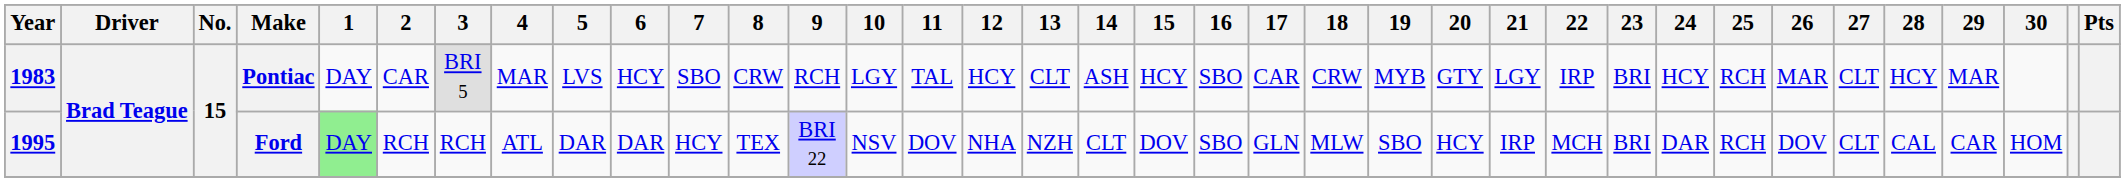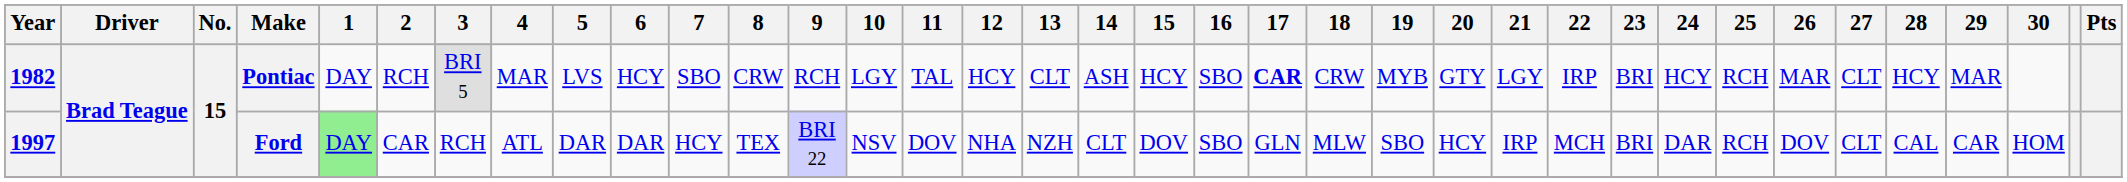 <table class="wikitable" style="text-align:center; font-size:75%">
 <tr>
 <th>Year</th>
 <th>Driver</th>
 <th>No.</th>
 <th>Make</th>
 <th>1</th>
 <th>2</th>
 <th>3</th>
 <th>4</th>
 <th>5</th>
 <th>6</th>
 <th>7</th>
 <th>8</th>
 <th>9</th>
 <th>10</th>
 <th>11</th>
 <th>12</th>
 <th>13</th>
 <th>14</th>
 <th>15</th>
 <th>16</th>
 <th>17</th>
 <th>18</th>
 <th>19</th>
 <th>20</th>
 <th>21</th>
 <th>22</th>
 <th>23</th>
 <th>24</th>
 <th>25</th>
 <th>26</th>
 <th>27</th>
 <th>28</th>
 <th>29</th>
 <th>30</th>
 <th></th>
 <th>Pts</th>
 </tr>
 <tr>
-<th><a href='#'>1983</a></th>
+<th><a href='#'>1982</a></th>
 <th rowspan=2><a href='#'>Brad Teague</a></th>
 <th rowspan=2>15</th>
 <th><a href='#'>Pontiac</a></th>
 <td><a href='#'>DAY</a></td>
-<td><a href='#'>CAR</a></td>
+<td><a href='#'>RCH</a></td>
 <td style="background:#DFDFDF;"><a href='#'>BRI</a><br><small>5</small></td>
 <td><a href='#'>MAR</a></td>
 <td><a href='#'>LVS</a></td>
 <td><a href='#'>HCY</a></td>
 <td><a href='#'>SBO</a></td>
 <td><a href='#'>CRW</a></td>
 <td><a href='#'>RCH</a></td>
 <td><a href='#'>LGY</a></td>
 <td><a href='#'>TAL</a></td>
 <td><a href='#'>HCY</a></td>
 <td><a href='#'>CLT</a></td>
 <td><a href='#'>ASH</a></td>
 <td><a href='#'>HCY</a></td>
 <td><a href='#'>SBO</a></td>
-<td><a href='#'>CAR</a></td>
+<td><strong><a href='#'>CAR</a></strong></td>
 <td><a href='#'>CRW</a></td>
 <td><a href='#'>MYB</a></td>
 <td><a href='#'>GTY</a></td>
 <td><a href='#'>LGY</a></td>
 <td><a href='#'>IRP</a></td>
 <td><a href='#'>BRI</a></td>
 <td><a href='#'>HCY</a></td>
 <td><a href='#'>RCH</a></td>
 <td><a href='#'>MAR</a></td>
 <td><a href='#'>CLT</a></td>
 <td><a href='#'>HCY</a></td>
 <td><a href='#'>MAR</a></td>
 <td></td>
 <th></th>
 <th></th>
 </tr>
 <tr>
-<th><a href='#'>1995</a></th>
+<th><a href='#'>1997</a></th>
 <th><a href='#'>Ford</a></th>
 <td style="background: lightgreen;"><a href='#'>DAY</a></td>
-<td><a href='#'>RCH</a></td>
+<td><a href='#'>CAR</a></td>
 <td><a href='#'>RCH</a></td>
 <td><a href='#'>ATL</a></td>
 <td><a href='#'>DAR</a></td>
 <td><a href='#'>DAR</a></td>
 <td><a href='#'>HCY</a></td>
 <td><a href='#'>TEX</a></td>
 <td style="background:#CFCFFF;"><a href='#'>BRI</a><br><small>22</small></td>
 <td><a href='#'>NSV</a></td>
 <td><a href='#'>DOV</a></td>
 <td><a href='#'>NHA</a></td>
 <td><a href='#'>NZH</a></td>
 <td><a href='#'>CLT</a></td>
 <td><a href='#'>DOV</a></td>
 <td><a href='#'>SBO</a></td>
 <td><a href='#'>GLN</a></td>
 <td><a href='#'>MLW</a></td>
 <td><a href='#'>SBO</a></td>
 <td><a href='#'>HCY</a></td>
 <td><a href='#'>IRP</a></td>
 <td><a href='#'>MCH</a></td>
 <td><a href='#'>BRI</a></td>
 <td><a href='#'>DAR</a></td>
 <td><a href='#'>RCH</a></td>
 <td><a href='#'>DOV</a></td>
 <td><a href='#'>CLT</a></td>
 <td><a href='#'>CAL</a></td>
 <td><a href='#'>CAR</a></td>
 <td><a href='#'>HOM</a></td>
 <th></th>
 <th></th>
 </tr>
 <tr>
 </tr>
 </table>
